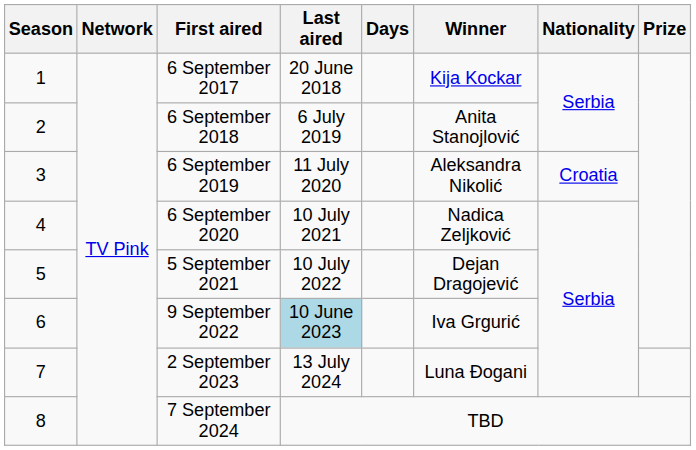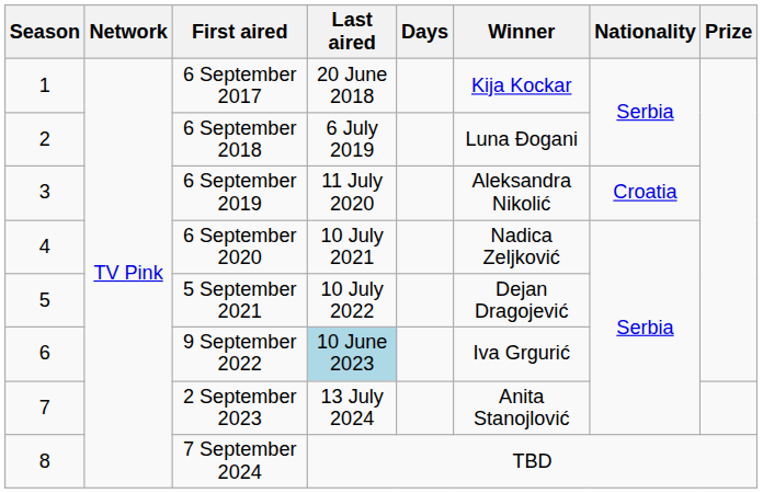 <table class="wikitable" style="text-align:center">
 <tr>
 <th>Season</th>
 <th>Network</th>
 <th>First aired</th>
 <th>Last aired</th>
 <th>Days</th>
 <th>Winner</th>
 <th>Nationality</th>
 <th>Prize</th>
 </tr>
 <tr>
 <td>1</td>
 <td rowspan="8"><a href='#'>TV Pink</a></td>
 <td>6 September 2017</td>
 <td>20 June 2018</td>
 <td></td>
 <td><a href='#'>Kija Kockar</a></td>
 <td rowspan="2"><a href='#'>Serbia</a></td>
 <td rowspan="6"></td>
 </tr>
 <tr>
 <td>2</td>
 <td>6 September 2018</td>
 <td>6 July 2019</td>
 <td></td>
-<td>Anita Stanojlović</td>
+<td>Luna Đogani</td>
 </tr>
 <tr>
 <td>3</td>
 <td>6 September 2019</td>
 <td>11 July 2020</td>
 <td></td>
 <td>Aleksandra Nikolić</td>
 <td><a href='#'>Croatia</a></td>
 </tr>
 <tr>
 <td>4</td>
 <td>6 September 2020</td>
 <td>10 July 2021</td>
 <td></td>
 <td>Nadica Zeljković</td>
 <td rowspan="4"><a href='#'>Serbia</a></td>
 </tr>
 <tr>
 <td>5</td>
 <td>5 September 2021</td>
 <td>10 July 2022</td>
 <td></td>
 <td>Dejan Dragojević</td>
 </tr>
 <tr>
 <td>6</td>
 <td>9 September 2022</td>
 <td style="background: lightblue;">10 June 2023</td>
 <td></td>
 <td>Iva Grgurić</td>
 </tr>
 <tr>
 <td>7</td>
 <td>2 September 2023</td>
 <td>13 July 2024</td>
 <td></td>
-<td>Luna Đogani</td>
+<td>Anita Stanojlović</td>
 <td></td>
 </tr>
 <tr>
 <td>8</td>
 <td>7 September 2024</td>
 <td colspan="5">TBD</td>
 </tr>
 </table>
